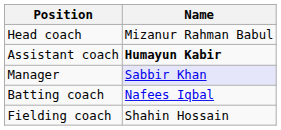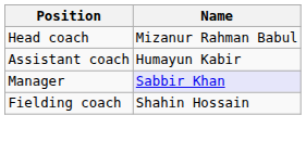 <table class="wikitable">
 <tr>
 <th>Position</th>
 <th>Name</th>
 </tr>
 <tr>
 <td>Head coach</td>
 <td>Mizanur Rahman Babul</td>
 </tr>
 <tr>
 <td>Assistant coach</td>
-<td><strong>Humayun Kabir</strong></td>
+<td>Humayun Kabir</td>
 </tr>
 <tr>
 <td>Manager</td>
 <td style="background: lavender;"><a href='#'>Sabbir Khan</a></td>
 </tr>
 <tr>
-<td>Batting coach</td>
-<td><a href='#'>Nafees Iqbal</a></td>
-</tr>
-<tr>
 <td>Fielding coach</td>
 <td>Shahin Hossain</td>
 </tr>
 </table>
